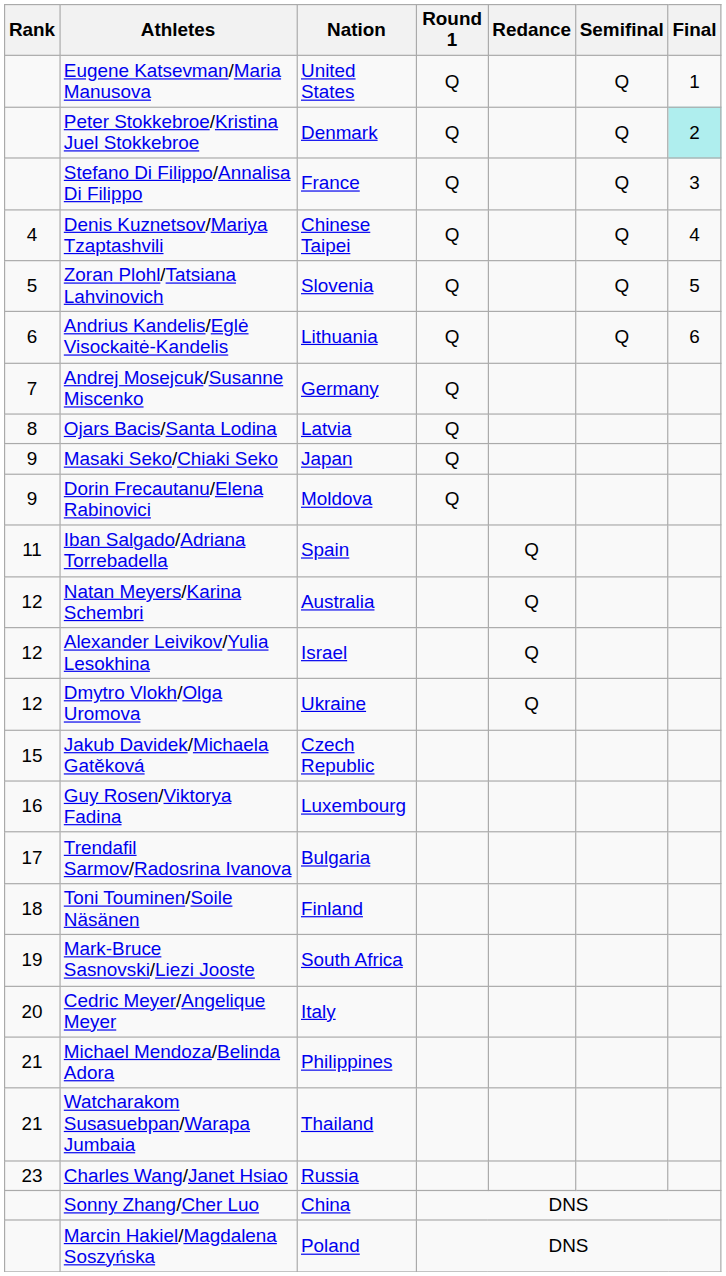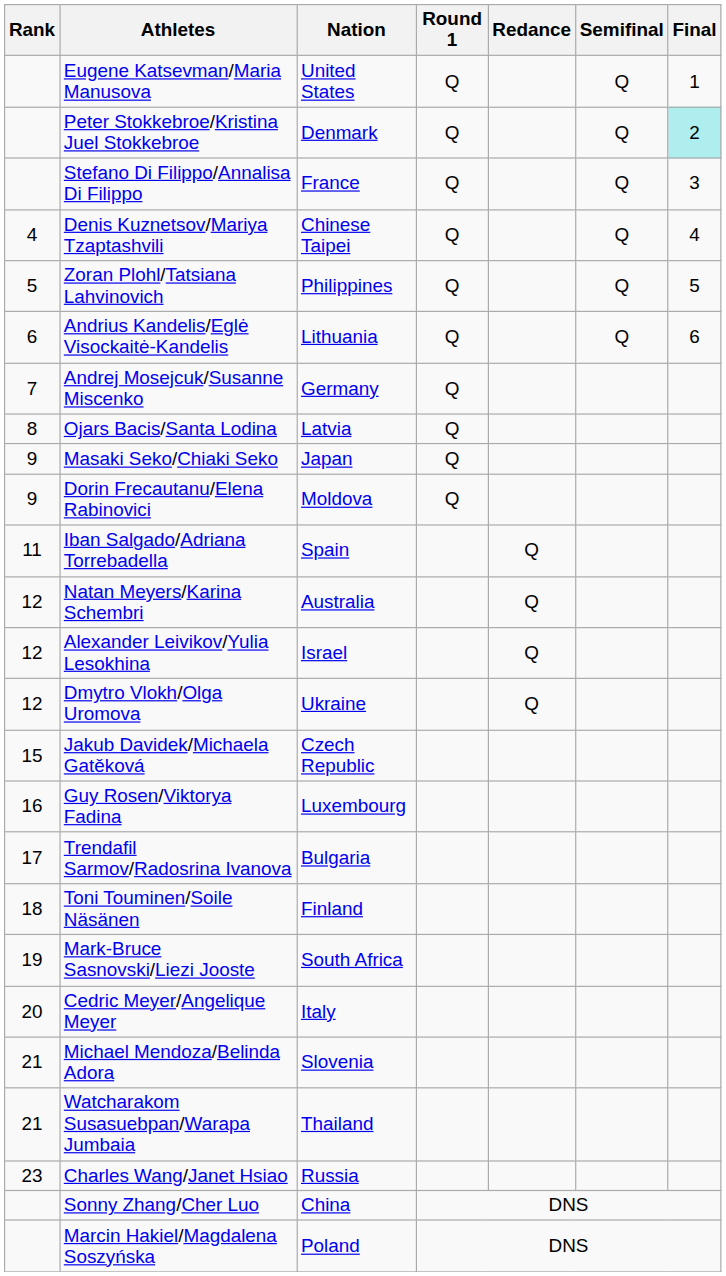 <table class="wikitable sortable" style="text-align:center">
 <tr>
 <th>Rank</th>
 <th>Athletes</th>
 <th>Nation</th>
 <th>Round 1</th>
 <th>Redance</th>
 <th>Semifinal</th>
 <th>Final</th>
 </tr>
 <tr>
 <td></td>
 <td align=left><a href='#'>Eugene Katsevman</a>/<a href='#'>Maria Manusova</a></td>
 <td align=left> <a href='#'>United States</a></td>
 <td>Q</td>
 <td></td>
 <td>Q</td>
 <td>1</td>
 </tr>
 <tr>
 <td></td>
 <td align=left><a href='#'>Peter Stokkebroe</a>/<a href='#'>Kristina Juel Stokkebroe</a></td>
 <td align=left> <a href='#'>Denmark</a></td>
 <td>Q</td>
 <td></td>
 <td>Q</td>
 <td style="background: paleturquoise;">2</td>
 </tr>
 <tr>
 <td></td>
 <td align=left><a href='#'>Stefano Di Filippo</a>/<a href='#'>Annalisa Di Filippo</a></td>
 <td align=left> <a href='#'>France</a></td>
 <td>Q</td>
 <td></td>
 <td>Q</td>
 <td>3</td>
 </tr>
 <tr>
 <td>4</td>
 <td align=left><a href='#'>Denis Kuznetsov</a>/<a href='#'>Mariya Tzaptashvili</a></td>
 <td align=left> <a href='#'>Chinese Taipei</a></td>
 <td>Q</td>
 <td></td>
 <td>Q</td>
 <td>4</td>
 </tr>
 <tr>
 <td>5</td>
 <td align=left><a href='#'>Zoran Plohl</a>/<a href='#'>Tatsiana Lahvinovich</a></td>
-<td align=left> <a href='#'>Slovenia</a></td>
+<td align=left> <a href='#'>Philippines</a></td>
 <td>Q</td>
 <td></td>
 <td>Q</td>
 <td>5</td>
 </tr>
 <tr>
 <td>6</td>
 <td align=left><a href='#'>Andrius Kandelis</a>/<a href='#'>Eglė Visockaitė-Kandelis</a></td>
 <td align=left> <a href='#'>Lithuania</a></td>
 <td>Q</td>
 <td></td>
 <td>Q</td>
 <td>6</td>
 </tr>
 <tr>
 <td>7</td>
 <td align=left><a href='#'>Andrej Mosejcuk</a>/<a href='#'>Susanne Miscenko</a></td>
 <td align=left> <a href='#'>Germany</a></td>
 <td>Q</td>
 <td></td>
 <td></td>
 <td></td>
 </tr>
 <tr>
 <td>8</td>
 <td align=left><a href='#'>Ojars Bacis</a>/<a href='#'>Santa Lodina</a></td>
 <td align=left> <a href='#'>Latvia</a></td>
 <td>Q</td>
 <td></td>
 <td></td>
 <td></td>
 </tr>
 <tr>
 <td>9</td>
 <td align=left><a href='#'>Masaki Seko</a>/<a href='#'>Chiaki Seko</a></td>
 <td align=left> <a href='#'>Japan</a></td>
 <td>Q</td>
 <td></td>
 <td></td>
 <td></td>
 </tr>
 <tr>
 <td>9</td>
 <td align=left><a href='#'>Dorin Frecautanu</a>/<a href='#'>Elena Rabinovici</a></td>
 <td align=left> <a href='#'>Moldova</a></td>
 <td>Q</td>
 <td></td>
 <td></td>
 <td></td>
 </tr>
 <tr>
 <td>11</td>
 <td align=left><a href='#'>Iban Salgado</a>/<a href='#'>Adriana Torrebadella</a></td>
 <td align=left> <a href='#'>Spain</a></td>
 <td></td>
 <td>Q</td>
 <td></td>
 <td></td>
 </tr>
 <tr>
 <td>12</td>
 <td align=left><a href='#'>Natan Meyers</a>/<a href='#'>Karina Schembri</a></td>
 <td align=left> <a href='#'>Australia</a></td>
 <td></td>
 <td>Q</td>
 <td></td>
 <td></td>
 </tr>
 <tr>
 <td>12</td>
 <td align=left><a href='#'>Alexander Leivikov</a>/<a href='#'>Yulia Lesokhina</a></td>
 <td align=left> <a href='#'>Israel</a></td>
 <td></td>
 <td>Q</td>
 <td></td>
 <td></td>
 </tr>
 <tr>
 <td>12</td>
 <td align=left><a href='#'>Dmytro Vlokh</a>/<a href='#'>Olga Uromova</a></td>
 <td align=left> <a href='#'>Ukraine</a></td>
 <td></td>
 <td>Q</td>
 <td></td>
 <td></td>
 </tr>
 <tr>
 <td>15</td>
 <td align=left><a href='#'>Jakub Davidek</a>/<a href='#'>Michaela Gatěková</a></td>
 <td align=left> <a href='#'>Czech Republic</a></td>
 <td></td>
 <td></td>
 <td></td>
 <td></td>
 </tr>
 <tr>
 <td>16</td>
 <td align=left><a href='#'>Guy Rosen</a>/<a href='#'>Viktorya Fadina</a></td>
 <td align=left> <a href='#'>Luxembourg</a></td>
 <td></td>
 <td></td>
 <td></td>
 <td></td>
 </tr>
 <tr>
 <td>17</td>
 <td align=left><a href='#'>Trendafil Sarmov</a>/<a href='#'>Radosrina Ivanova</a></td>
 <td align=left> <a href='#'>Bulgaria</a></td>
 <td></td>
 <td></td>
 <td></td>
 <td></td>
 </tr>
 <tr>
 <td>18</td>
 <td align=left><a href='#'>Toni Touminen</a>/<a href='#'>Soile Näsänen</a></td>
 <td align=left> <a href='#'>Finland</a></td>
 <td></td>
 <td></td>
 <td></td>
 <td></td>
 </tr>
 <tr>
 <td>19</td>
 <td align=left><a href='#'>Mark-Bruce Sasnovski</a>/<a href='#'>Liezi Jooste</a></td>
 <td align=left> <a href='#'>South Africa</a></td>
 <td></td>
 <td></td>
 <td></td>
 <td></td>
 </tr>
 <tr>
 <td>20</td>
 <td align=left><a href='#'>Cedric Meyer</a>/<a href='#'>Angelique Meyer</a></td>
 <td align=left> <a href='#'>Italy</a></td>
 <td></td>
 <td></td>
 <td></td>
 <td></td>
 </tr>
 <tr>
 <td>21</td>
 <td align=left><a href='#'>Michael Mendoza</a>/<a href='#'>Belinda Adora</a></td>
-<td align=left> <a href='#'>Philippines</a></td>
+<td align=left> <a href='#'>Slovenia</a></td>
 <td></td>
 <td></td>
 <td></td>
 <td></td>
 </tr>
 <tr>
 <td>21</td>
 <td align=left><a href='#'>Watcharakom Susasuebpan</a>/<a href='#'>Warapa Jumbaia</a></td>
 <td align=left> <a href='#'>Thailand</a></td>
 <td></td>
 <td></td>
 <td></td>
 <td></td>
 </tr>
 <tr>
 <td>23</td>
 <td align=left><a href='#'>Charles Wang</a>/<a href='#'>Janet Hsiao</a></td>
 <td align=left> <a href='#'>Russia</a></td>
 <td></td>
 <td></td>
 <td></td>
 <td></td>
 </tr>
 <tr>
 <td></td>
 <td align=left><a href='#'>Sonny Zhang</a>/<a href='#'>Cher Luo</a></td>
 <td align=left> <a href='#'>China</a></td>
 <td colspan=4>DNS</td>
 </tr>
 <tr>
 <td></td>
 <td align=left><a href='#'>Marcin Hakiel</a>/<a href='#'>Magdalena Soszyńska</a></td>
 <td align=left> <a href='#'>Poland</a></td>
 <td colspan=4>DNS</td>
 </tr>
 </table>
